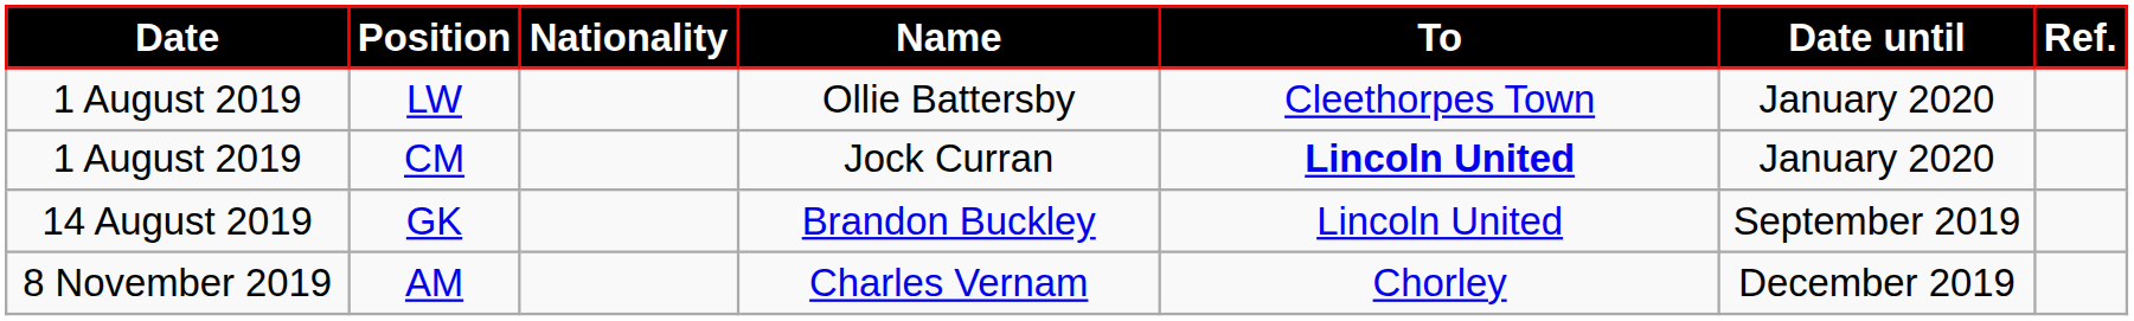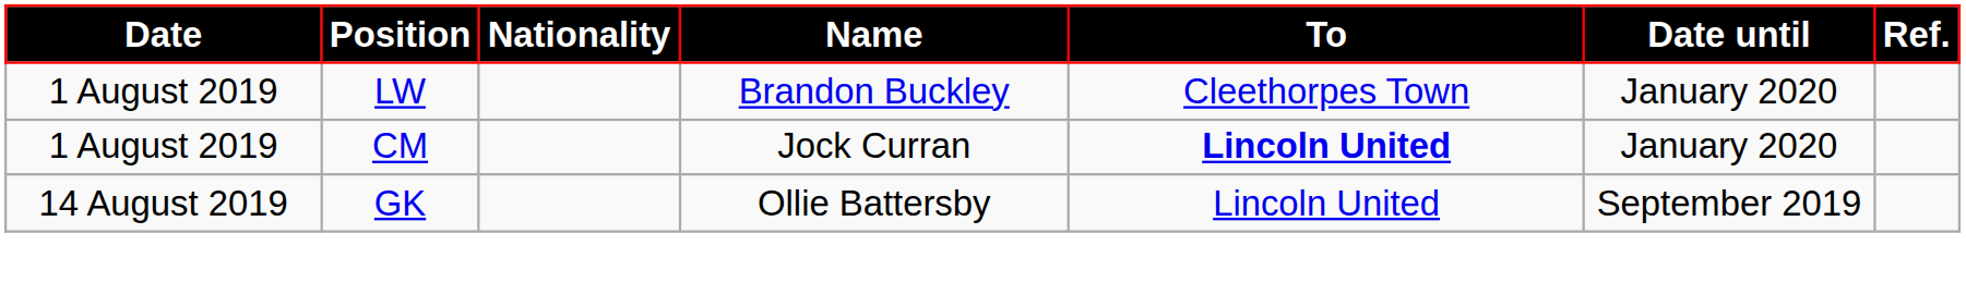 <table class="wikitable" style="text-align:center; font-size:90%; ">
 <tr>
 <th style="background:black; color:#FFFFFF;border:1px solid red; width:120px;">Date</th>
 <th style="background:black; color:#FFFFFF;border:1px solid red; width:50px;">Position</th>
 <th style="background:black; color:#FFFFFF;border:1px solid red; width:50px;">Nationality</th>
 <th style="background:black; color:#FFFFFF;border:1px solid red; width:150px;">Name</th>
 <th style="background:black; color:#FFFFFF;border:1px solid red; width:200px;">To</th>
 <th style="background:black; color:#FFFFFF;border:1px solid red; width:110px;">Date until</th>
 <th style="background:black; color:#FFFFFF;border:1px solid red; width:25px;">Ref.</th>
 </tr>
 <tr>
 <td>1 August 2019</td>
 <td><a href='#'>LW</a></td>
 <td></td>
-<td>Ollie Battersby</td>
+<td><a href='#'>Brandon Buckley</a></td>
 <td> <a href='#'>Cleethorpes Town</a></td>
 <td>January 2020</td>
 <td></td>
 </tr>
 <tr>
 <td>1 August 2019</td>
 <td><a href='#'>CM</a></td>
 <td></td>
 <td>Jock Curran</td>
 <td><strong> <a href='#'>Lincoln United</a></strong></td>
 <td>January 2020</td>
 <td></td>
 </tr>
 <tr>
 <td>14 August 2019</td>
 <td><a href='#'>GK</a></td>
 <td></td>
-<td><a href='#'>Brandon Buckley</a></td>
+<td>Ollie Battersby</td>
 <td> <a href='#'>Lincoln United</a></td>
 <td>September 2019</td>
 <td></td>
 </tr>
-<tr>
-<td>8 November 2019</td>
-<td><a href='#'>AM</a></td>
-<td></td>
-<td><a href='#'>Charles Vernam</a></td>
-<td> <a href='#'>Chorley</a></td>
-<td>December 2019</td>
-<td></td>
-</tr>
 </table>
